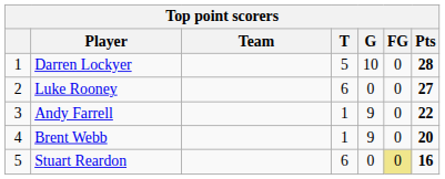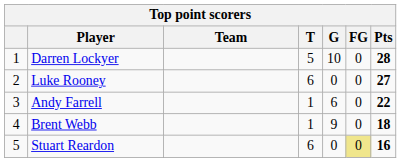 <table class="wikitable" style="text-align:center;">
 <tr>
 <th colspan="10">Top point scorers</th>
 </tr>
 <tr>
 <th width=20 abbr="Position"></th>
 <th width=150>Player</th>
 <th width=150>Team</th>
 <th width=20 abbr="Tries">T</th>
 <th width=20 abbr="Goals">G</th>
 <th width=20 abbr="Field goals">FG</th>
 <th width=20 abbr="Points">Pts</th>
 </tr>
 <tr>
 <td>1</td>
 <td style="text-align:left;"><a href='#'>Darren Lockyer</a></td>
 <td></td>
 <td>5</td>
 <td>10</td>
 <td>0</td>
 <td><strong>28</strong></td>
 </tr>
 <tr>
 <td>2</td>
 <td style="text-align:left;"><a href='#'>Luke Rooney</a></td>
 <td></td>
 <td>6</td>
 <td>0</td>
 <td>0</td>
 <td><strong>27</strong></td>
 </tr>
 <tr>
 <td>3</td>
 <td style="text-align:left;"><a href='#'>Andy Farrell</a></td>
 <td></td>
 <td>1</td>
-<td>9</td>
+<td>6</td>
 <td>0</td>
 <td><strong>22</strong></td>
 </tr>
 <tr>
 <td>4</td>
 <td style="text-align:left;"><a href='#'>Brent Webb</a></td>
 <td></td>
 <td>1</td>
 <td>9</td>
 <td>0</td>
-<td><strong>20</strong></td>
+<td><strong>18</strong></td>
 </tr>
 <tr>
 <td>5</td>
 <td style="text-align:left;"><a href='#'>Stuart Reardon</a></td>
 <td></td>
 <td>6</td>
 <td>0</td>
 <td style="background: khaki;">0</td>
 <td><strong>16</strong></td>
 </tr>
 </table>
